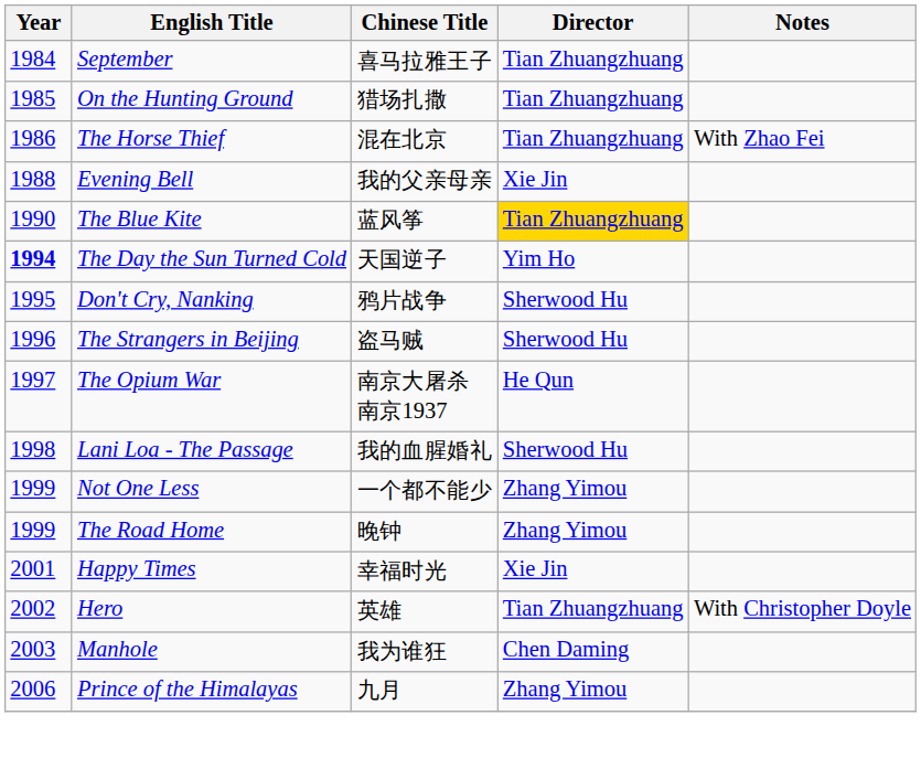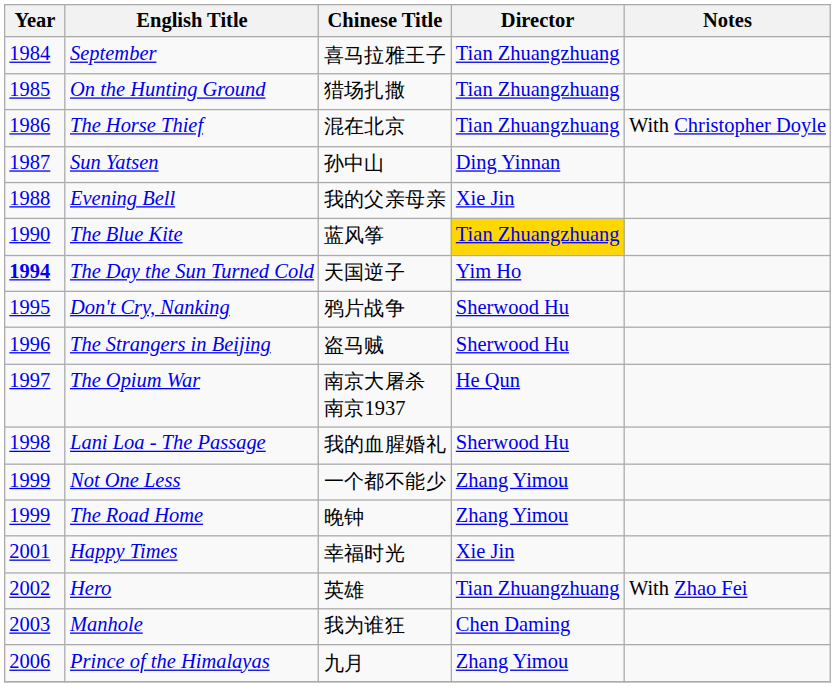 <table class="wikitable">
 <tr>
 <th align="left" valign="top" width="40">Year</th>
 <th align="left" valign="top">English Title</th>
 <th align="left" valign="top">Chinese Title</th>
 <th align="left" valign="top">Director</th>
 <th align="left" valign="top">Notes</th>
 </tr>
 <tr>
 <td align="left" valign="top"><a href='#'>1984</a></td>
 <td align="left" valign="top"><em><a href='#'>September</a></em></td>
 <td align="left" valign="top">喜马拉雅王子</td>
 <td align="left" valign="top"><a href='#'>Tian Zhuangzhuang</a></td>
 <td align="left" valign="top"></td>
 </tr>
 <tr>
 <td align="left" valign="top"><a href='#'>1985</a></td>
 <td align="left" valign="top"><em><a href='#'>On the Hunting Ground</a></em></td>
 <td align="left" valign="top">猎场扎撒</td>
 <td align="left" valign="top"><a href='#'>Tian Zhuangzhuang</a></td>
 <td align="left" valign="top"></td>
 </tr>
 <tr>
 <td align="left" valign="top"><a href='#'>1986</a></td>
 <td align="left" valign="top"><em><a href='#'>The Horse Thief</a></em></td>
 <td align="left" valign="top">混在北京</td>
 <td align="left" valign="top"><a href='#'>Tian Zhuangzhuang</a></td>
-<td align="left" valign="top">With <a href='#'>Zhao Fei</a></td>
+<td align="left" valign="top">With <a href='#'>Christopher Doyle</a></td>
+</tr>
+<tr>
+<td align="left" valign="top"><a href='#'>1987</a></td>
+<td align="left" valign="top"><em><a href='#'>Sun Yatsen</a></em></td>
+<td align="left" valign="top">孙中山</td>
+<td align="left" valign="top"><a href='#'>Ding Yinnan</a></td>
+<td align="left" valign="top"></td>
 </tr>
 <tr>
 <td align="left" valign="top"><a href='#'>1988</a></td>
 <td align="left" valign="top"><em><a href='#'>Evening Bell</a></em></td>
 <td align="left" valign="top">我的父亲母亲</td>
 <td align="left" valign="top"><a href='#'>Xie Jin</a></td>
 <td align="left" valign="top"></td>
 </tr>
 <tr>
 <td align="left" valign="top"><a href='#'>1990</a></td>
 <td align="left" valign="top"><em><a href='#'>The Blue Kite</a></em></td>
 <td align="left" valign="top">蓝风筝</td>
 <td align="left" valign="top" style="background: gold;"><a href='#'>Tian Zhuangzhuang</a></td>
 <td align="left" valign="top"></td>
 </tr>
 <tr>
 <td align="left" valign="top"><strong><a href='#'>1994</a></strong></td>
 <td align="left" valign="top"><em><a href='#'>The Day the Sun Turned Cold</a></em></td>
 <td align="left" valign="top">天国逆子</td>
 <td align="left" valign="top"><a href='#'>Yim Ho</a></td>
 <td align="left" valign="top"></td>
 </tr>
 <tr>
 <td align="left" valign="top"><a href='#'>1995</a></td>
 <td align="left" valign="top"><em><a href='#'>Don't Cry, Nanking</a></em></td>
 <td align="left" valign="top">鸦片战争</td>
 <td align="left" valign="top"><a href='#'>Sherwood Hu</a></td>
 <td align="left" valign="top"></td>
 </tr>
 <tr>
 <td align="left" valign="top"><a href='#'>1996</a></td>
 <td align="left" valign="top"><em><a href='#'>The Strangers in Beijing</a></em></td>
 <td align="left" valign="top">盗马贼</td>
 <td align="left" valign="top"><a href='#'>Sherwood Hu</a></td>
 <td align="left" valign="top"></td>
 </tr>
 <tr>
 <td align="left" valign="top"><a href='#'>1997</a></td>
 <td align="left" valign="top"><em><a href='#'>The Opium War</a></em></td>
 <td align="left" valign="top">南京大屠杀<br>南京1937</td>
 <td align="left" valign="top"><a href='#'>He Qun</a></td>
 <td align="left" valign="top"></td>
 </tr>
 <tr>
 <td align="left" valign="top"><a href='#'>1998</a></td>
 <td align="left" valign="top"><em><a href='#'>Lani Loa - The Passage</a></em></td>
 <td align="left" valign="top">我的血腥婚礼</td>
 <td align="left" valign="top"><a href='#'>Sherwood Hu</a></td>
 <td align="left" valign="top"></td>
 </tr>
 <tr>
 <td align="left" valign="top"><a href='#'>1999</a></td>
 <td align="left" valign="top"><em><a href='#'>Not One Less</a></em></td>
 <td align="left" valign="top">一个都不能少</td>
 <td align="left" valign="top"><a href='#'>Zhang Yimou</a></td>
 <td align="left" valign="top"></td>
 </tr>
 <tr>
 <td align="left" valign="top"><a href='#'>1999</a></td>
 <td align="left" valign="top"><em><a href='#'>The Road Home</a></em></td>
 <td align="left" valign="top">晚钟</td>
 <td align="left" valign="top"><a href='#'>Zhang Yimou</a></td>
 <td align="left" valign="top"></td>
 </tr>
 <tr>
 <td align="left" valign="top"><a href='#'>2001</a></td>
 <td align="left" valign="top"><em><a href='#'>Happy Times</a></em></td>
 <td align="left" valign="top">幸福时光</td>
 <td align="left" valign="top"><a href='#'>Xie Jin</a></td>
 <td align="left" valign="top"></td>
 </tr>
 <tr>
 <td align="left" valign="top"><a href='#'>2002</a></td>
 <td align="left" valign="top"><em><a href='#'>Hero</a></em></td>
 <td align="left" valign="top">英雄</td>
 <td align="left" valign="top"><a href='#'>Tian Zhuangzhuang</a></td>
-<td align="left" valign="top">With <a href='#'>Christopher Doyle</a></td>
+<td align="left" valign="top">With <a href='#'>Zhao Fei</a></td>
 </tr>
 <tr>
 <td align="left" valign="top"><a href='#'>2003</a></td>
 <td align="left" valign="top"><em><a href='#'>Manhole</a></em></td>
 <td align="left" valign="top">我为谁狂</td>
 <td align="left" valign="top"><a href='#'>Chen Daming</a></td>
 <td align="left" valign="top"></td>
 </tr>
 <tr>
 <td align="left" valign="top"><a href='#'>2006</a></td>
 <td align="left" valign="top"><em><a href='#'>Prince of the Himalayas</a></em></td>
 <td align="left" valign="top">九月</td>
 <td align="left" valign="top"><a href='#'>Zhang Yimou</a></td>
 <td align="left" valign="top"></td>
 </tr>
 <tr>
 </tr>
 </table>
